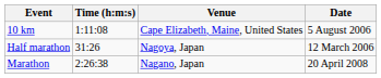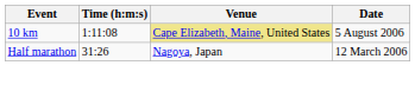 <table class="wikitable">
 <tr>
 <th>Event</th>
 <th>Time (h:m:s)</th>
 <th>Venue</th>
 <th>Date</th>
 </tr>
 <tr>
 <td><a href='#'>10 km</a></td>
 <td>1:11:08</td>
-<td><a href='#'>Cape Elizabeth, Maine</a>, United States</td>
+<td style="background: khaki;"><a href='#'>Cape Elizabeth, Maine</a>, United States</td>
 <td>5 August 2006</td>
 </tr>
 <tr>
 <td><a href='#'>Half marathon</a></td>
 <td>31:26</td>
 <td><a href='#'>Nagoya</a>, Japan</td>
 <td>12 March 2006</td>
 </tr>
-<tr>
-<td><a href='#'>Marathon</a></td>
-<td>2:26:38</td>
-<td><a href='#'>Nagano</a>, Japan</td>
-<td>20 April 2008</td>
-</tr>
 </table>
